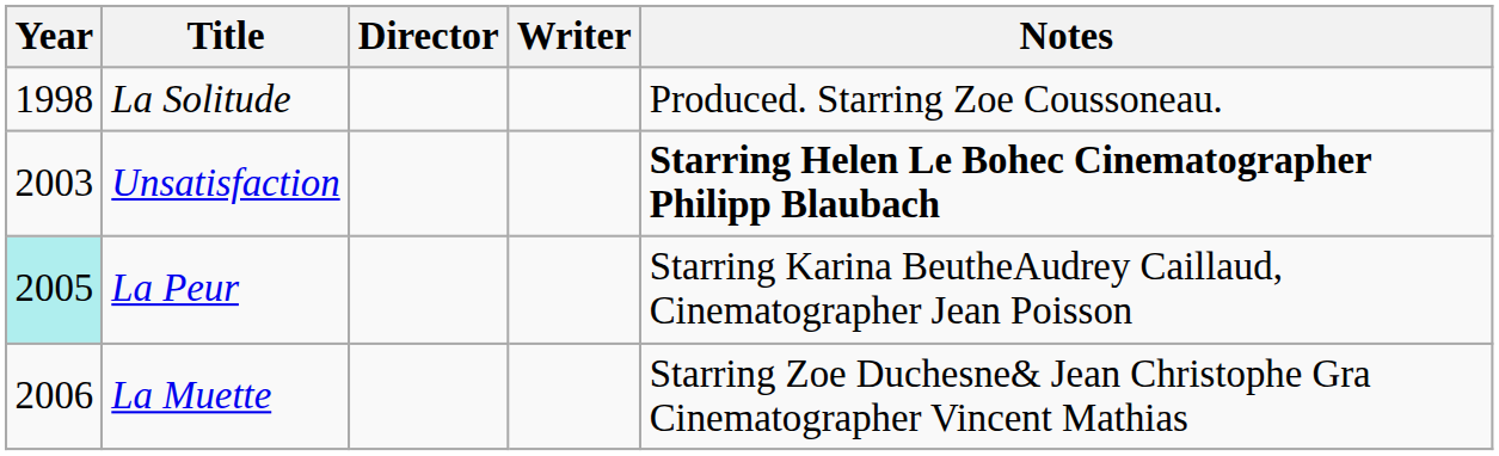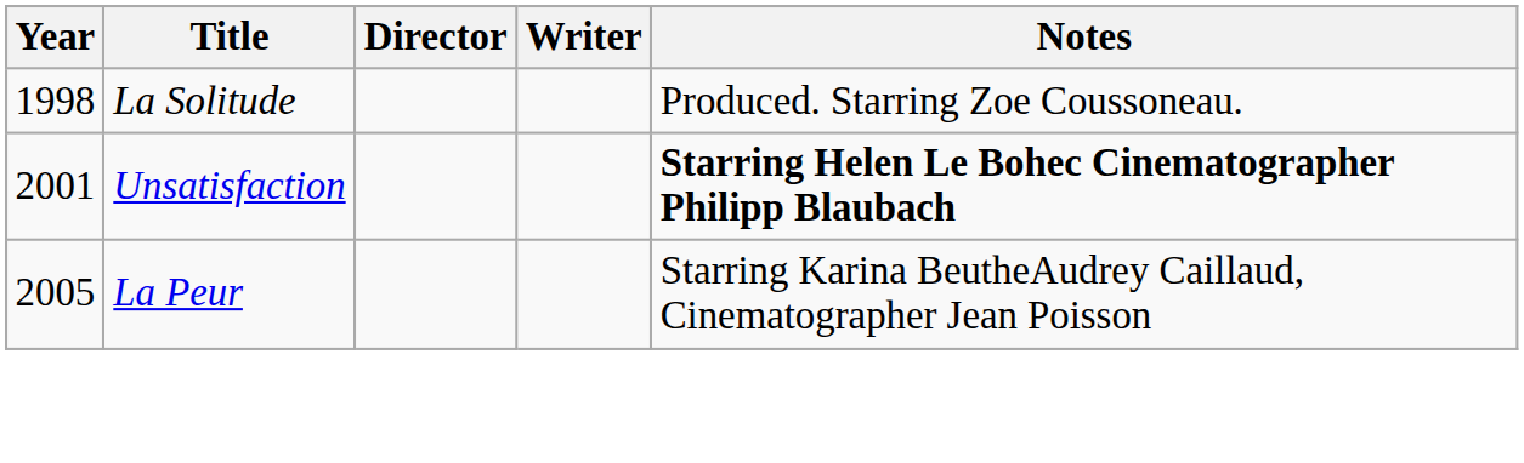 <table class="wikitable sortable">
 <tr>
 <th>Year</th>
 <th>Title</th>
 <th>Director</th>
 <th>Writer</th>
 <th>Notes</th>
 </tr>
 <tr>
 <td>1998</td>
 <td><em>La Solitude</em></td>
 <td></td>
 <td></td>
 <td>Produced. Starring Zoe Coussoneau.</td>
 </tr>
 <tr>
-<td>2003</td>
+<td>2001</td>
 <td><em><a href='#'>Unsatisfaction</a></em></td>
 <td></td>
 <td></td>
 <td><strong>Starring Helen Le Bohec Cinematographer Philipp Blaubach</strong></td>
 </tr>
 <tr>
-<td style="background: paleturquoise;">2005</td>
+<td>2005</td>
 <td><em><a href='#'>La Peur</a></em></td>
 <td></td>
 <td></td>
 <td>Starring Karina BeutheAudrey Caillaud, Cinematographer Jean Poisson</td>
 </tr>
-<tr>
-<td>2006</td>
-<td><em><a href='#'>La Muette</a></em></td>
-<td></td>
-<td></td>
-<td>Starring Zoe Duchesne& Jean Christophe Gra Cinematographer Vincent Mathias</td>
-</tr>
 </table>
